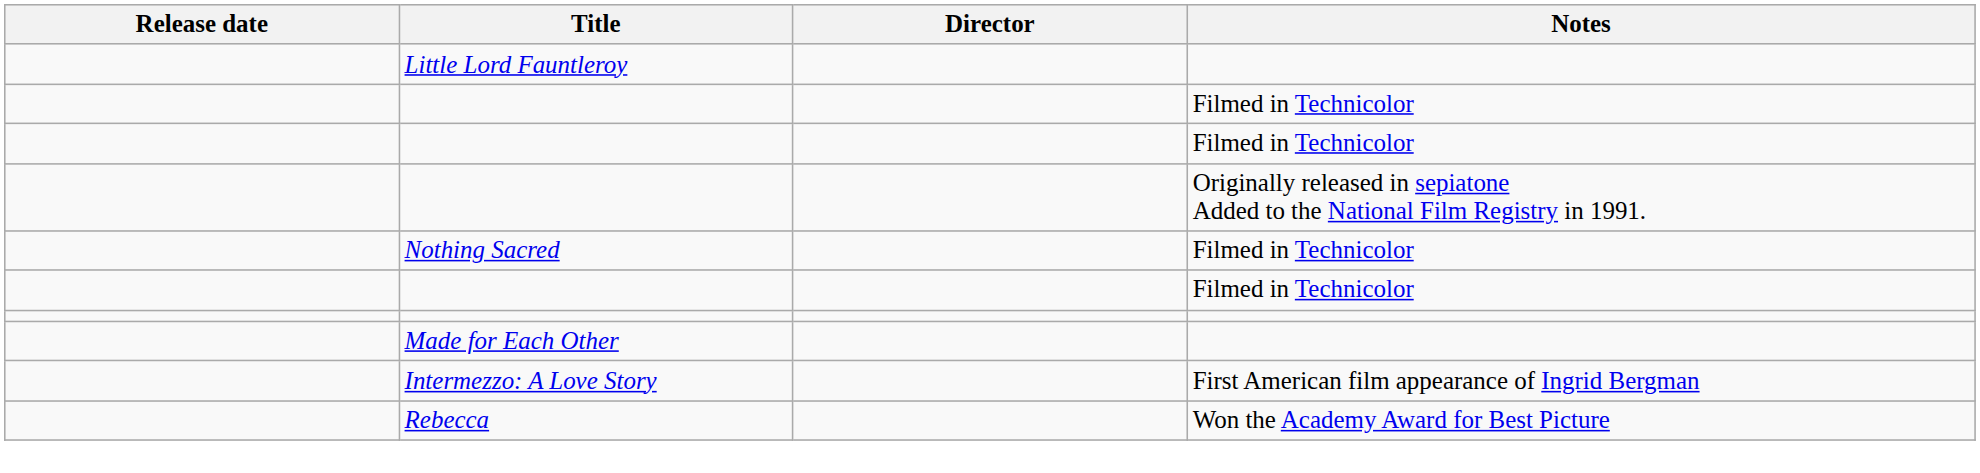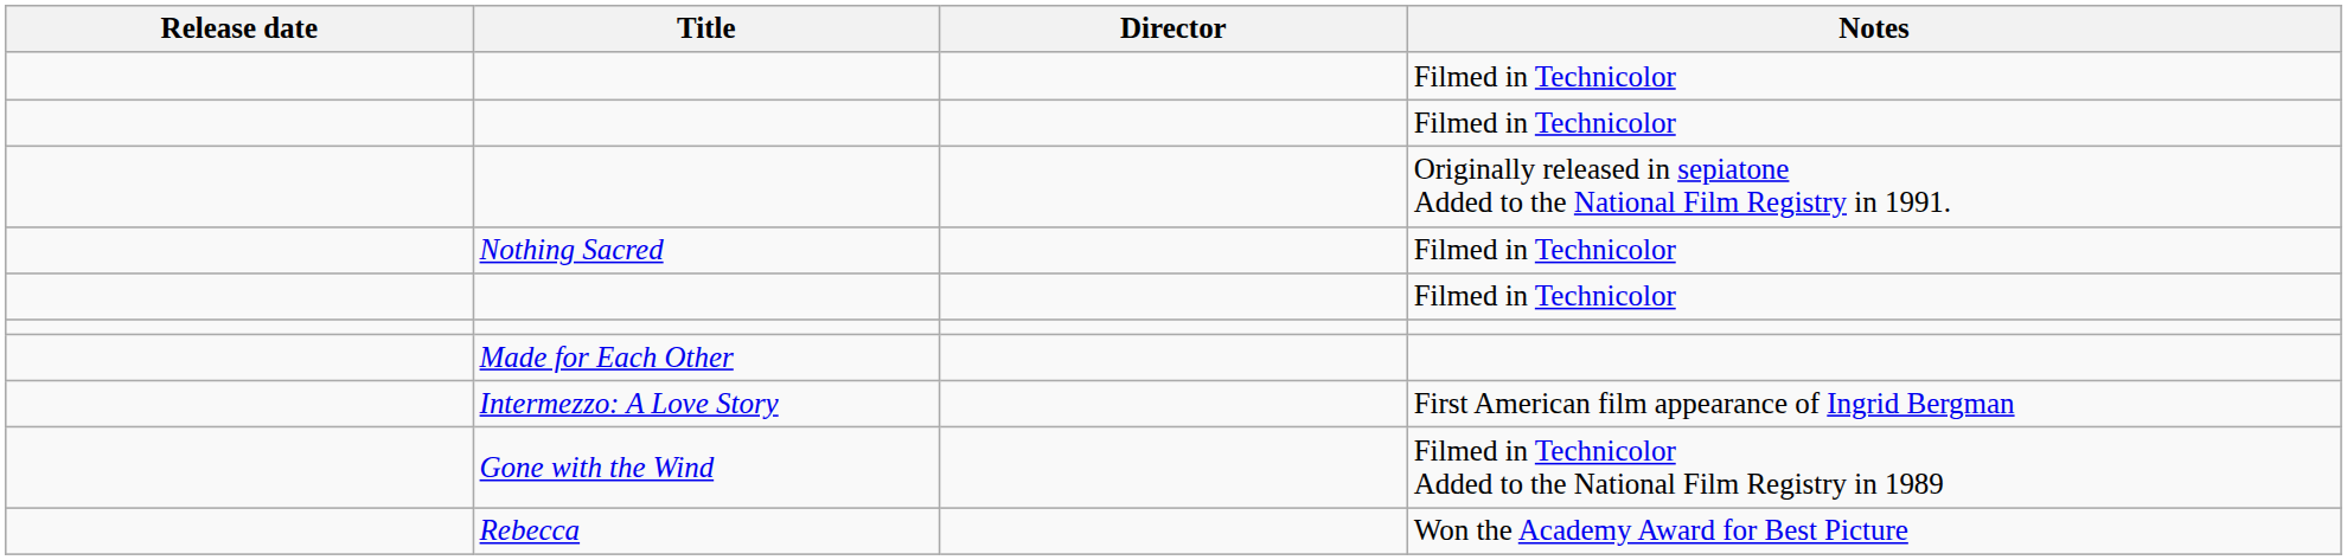 <table class="wikitable sortable" width=100%>
 <tr>
 <th width=20%>Release date</th>
 <th width=20%>Title</th>
 <th width=20%>Director</th>
 <th class=unsortable width=40%>Notes</th>
-</tr>
-<tr>
-<td></td>
-<td><em><a href='#'>Little Lord Fauntleroy</a></em></td>
-<td></td>
-<td></td>
 </tr>
 <tr>
 <td></td>
 <td><em></em></td>
 <td></td>
 <td>Filmed in <a href='#'>Technicolor</a></td>
 </tr>
 <tr>
 <td></td>
 <td><em></em></td>
 <td></td>
 <td>Filmed in <a href='#'>Technicolor</a></td>
 </tr>
 <tr>
 <td></td>
 <td><em></em></td>
 <td></td>
 <td>Originally released in <a href='#'>sepiatone</a><br>Added to the <a href='#'>National Film Registry</a> in 1991.</td>
 </tr>
 <tr>
 <td></td>
 <td><em><a href='#'>Nothing Sacred</a></em></td>
 <td></td>
 <td>Filmed in <a href='#'>Technicolor</a></td>
 </tr>
 <tr>
 <td></td>
 <td><em></em></td>
 <td></td>
 <td>Filmed in <a href='#'>Technicolor</a></td>
 </tr>
 <tr>
 <td></td>
 <td><em></em></td>
 <td></td>
 <td></td>
 </tr>
 <tr>
 <td></td>
 <td><em><a href='#'>Made for Each Other</a></em></td>
 <td></td>
 <td></td>
 </tr>
 <tr>
 <td></td>
 <td><em><a href='#'>Intermezzo: A Love Story</a></em></td>
 <td></td>
 <td>First American film appearance of <a href='#'>Ingrid Bergman</a></td>
 </tr>
 <tr>
 <td></td>
+<td><em><a href='#'>Gone with the Wind</a></em></td>
+<td></td>
+<td>Filmed in <a href='#'>Technicolor</a><br>Added to the National Film Registry in 1989</td>
+</tr>
+<tr>
+<td></td>
 <td><em><a href='#'>Rebecca</a></em></td>
 <td></td>
 <td>Won the <a href='#'>Academy Award for Best Picture</a></td>
 </tr>
 </table>
